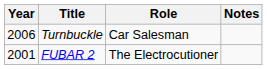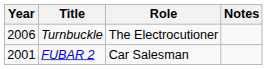 <table class="wikitable sortable">
 <tr>
 <th>Year</th>
 <th>Title</th>
 <th>Role</th>
 <th>Notes</th>
 </tr>
 <tr>
 <td>2006</td>
 <td><em>Turnbuckle</em></td>
-<td>Car Salesman</td>
+<td>The Electrocutioner</td>
 <td></td>
 </tr>
 <tr>
 <td>2001</td>
 <td><em><a href='#'>FUBAR 2</a></em></td>
-<td>The Electrocutioner</td>
+<td>Car Salesman</td>
 <td></td>
 </tr>
 </table>
